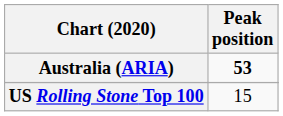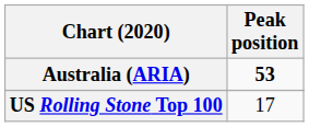 <table class="wikitable sortable plainrowheaders" style="text-align:center">
 <tr>
 <th scope="col">Chart (2020)</th>
 <th scope="col">Peak<br>position</th>
 </tr>
 <tr>
 <th scope="row">Australia (<a href='#'>ARIA</a>)</th>
 <td><strong>53</strong></td>
 </tr>
 <tr>
 </tr>
 <tr>
 </tr>
 <tr>
 </tr>
 <tr>
 </tr>
 <tr>
 </tr>
 <tr>
 </tr>
 <tr>
 </tr>
 <tr>
 </tr>
 <tr>
 <th scope="row">US <a href='#'><em>Rolling Stone</em> Top 100</a></th>
-<td>15</td>
+<td>17</td>
 </tr>
 </table>
